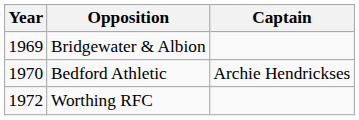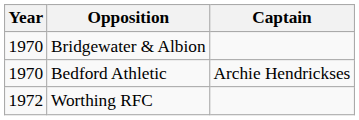 <table class="wikitable">
 <tr>
 <th>Year</th>
 <th>Opposition</th>
 <th>Captain</th>
 </tr>
 <tr>
-<td>1969</td>
+<td>1970</td>
 <td>Bridgewater & Albion</td>
 <td></td>
 </tr>
 <tr>
 <td>1970</td>
 <td>Bedford Athletic</td>
 <td>Archie Hendrickses </td>
 </tr>
 <tr>
 <td>1972</td>
 <td>Worthing RFC</td>
 <td></td>
 </tr>
 </table>
